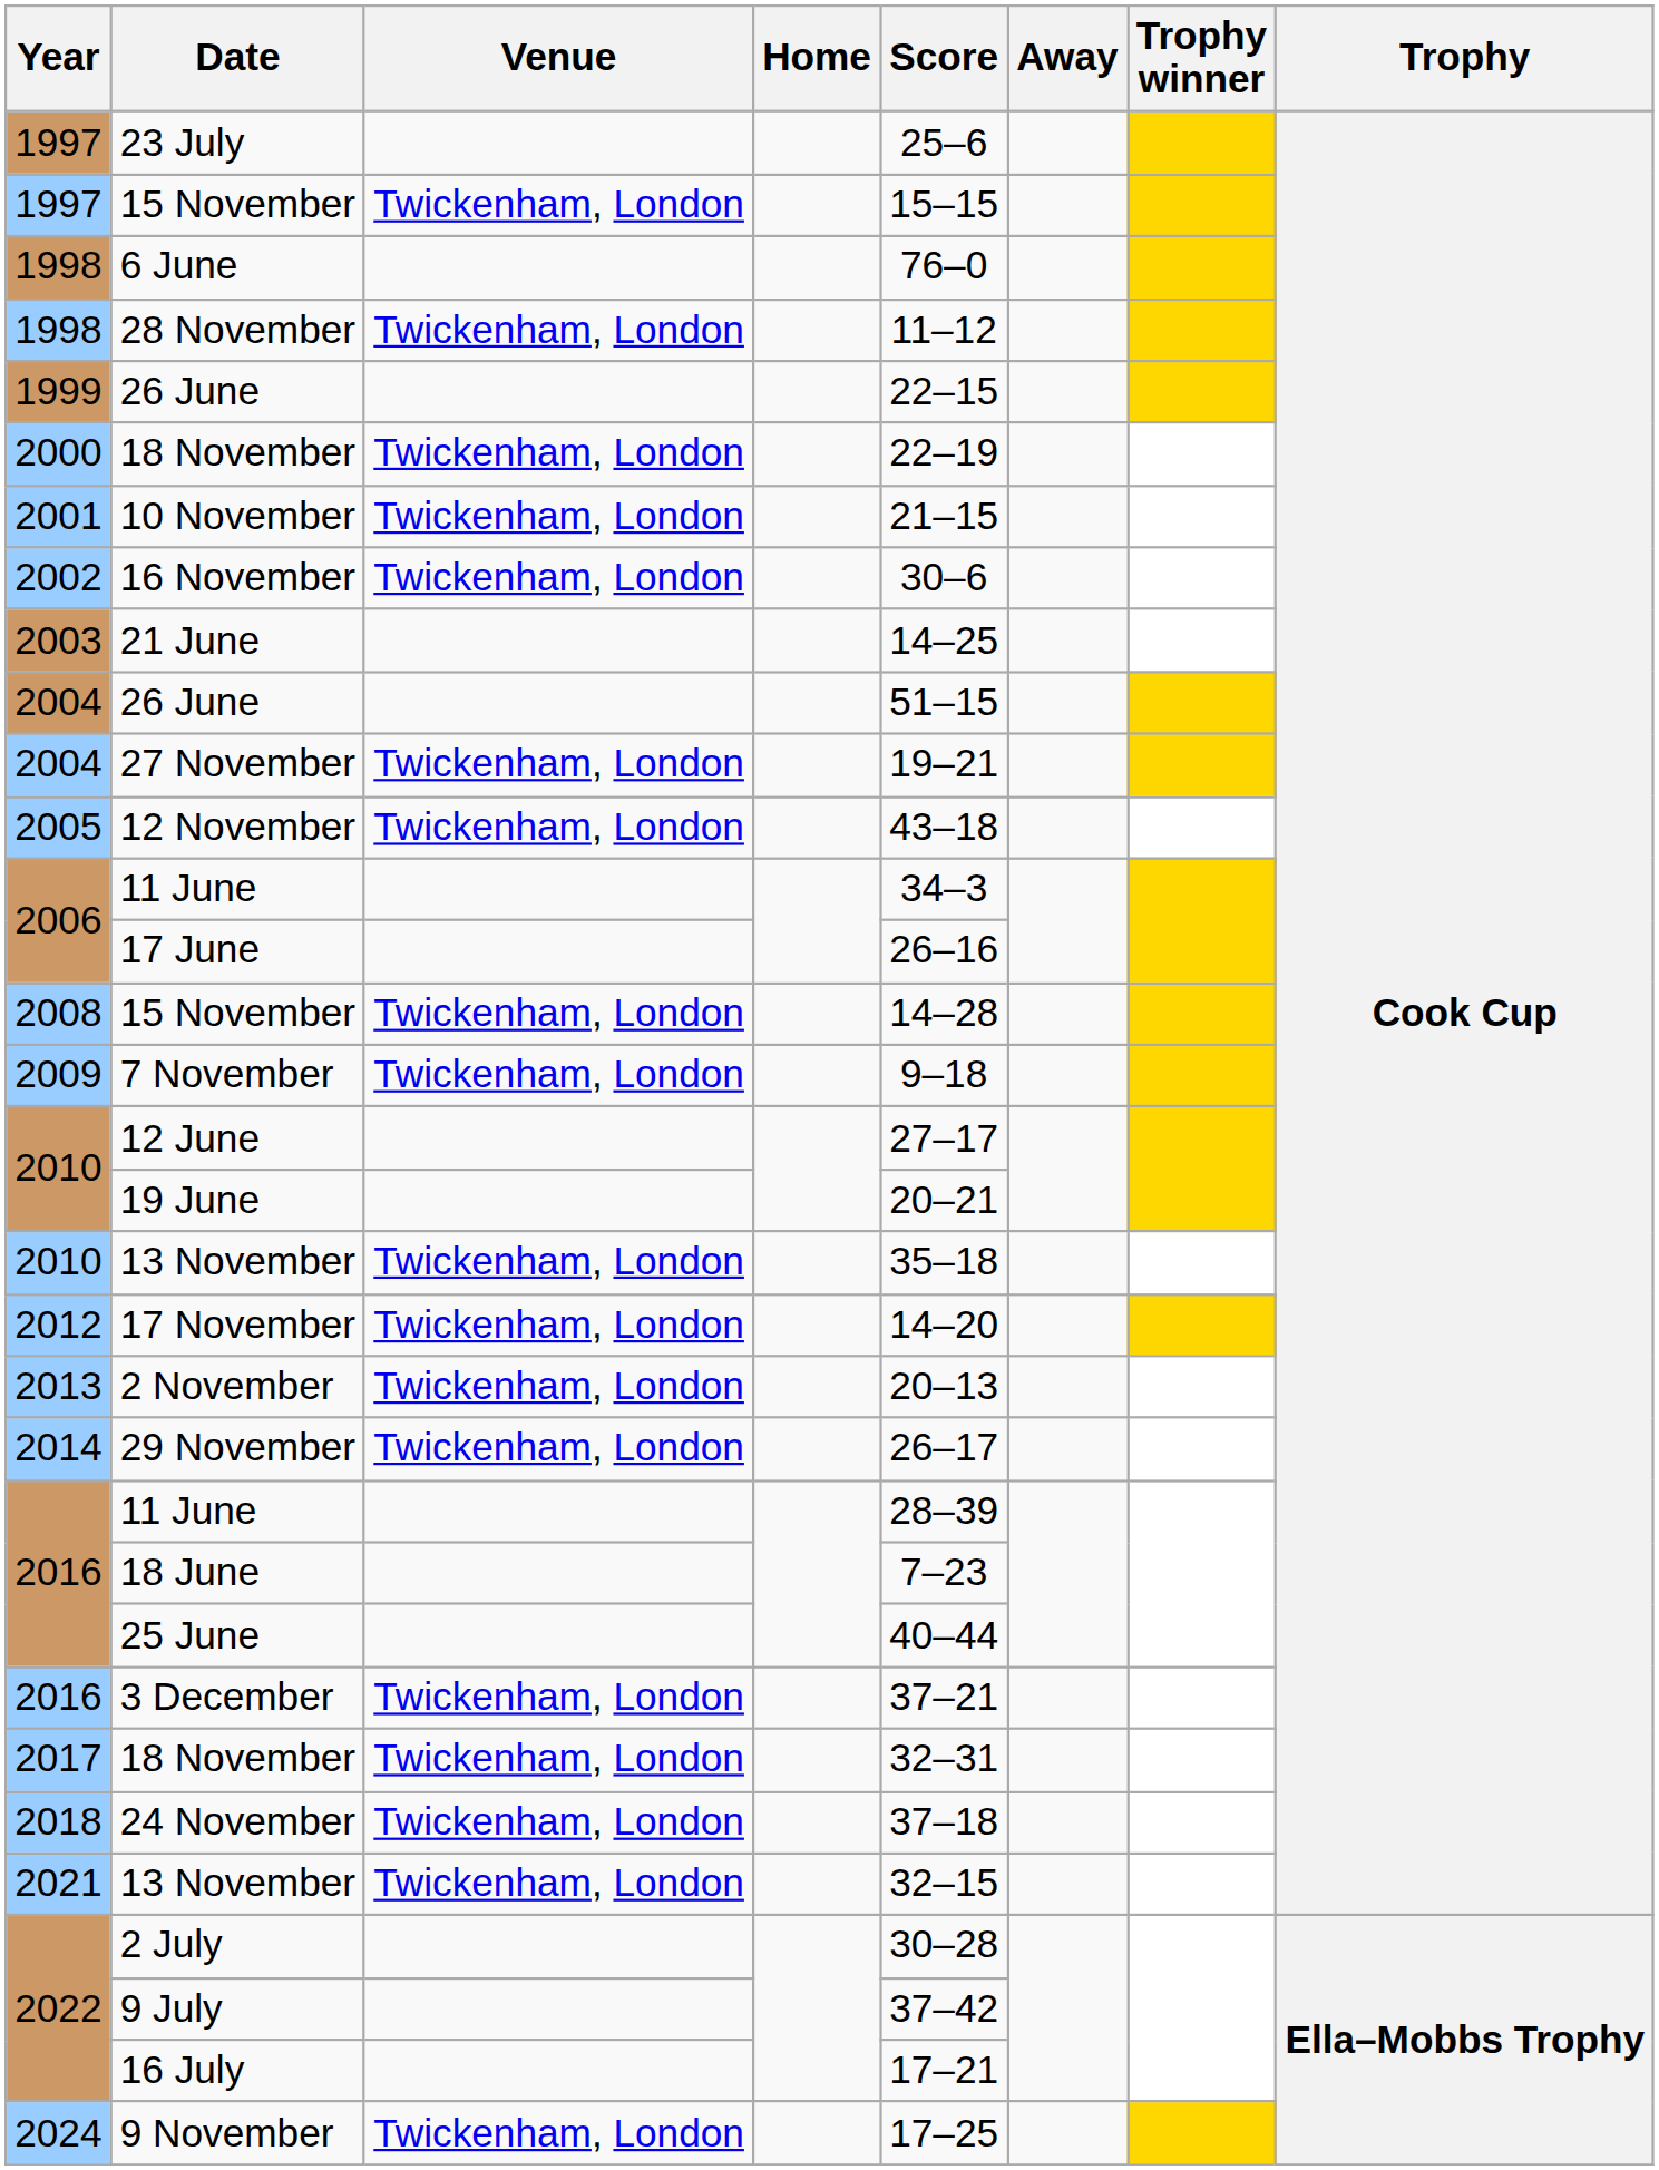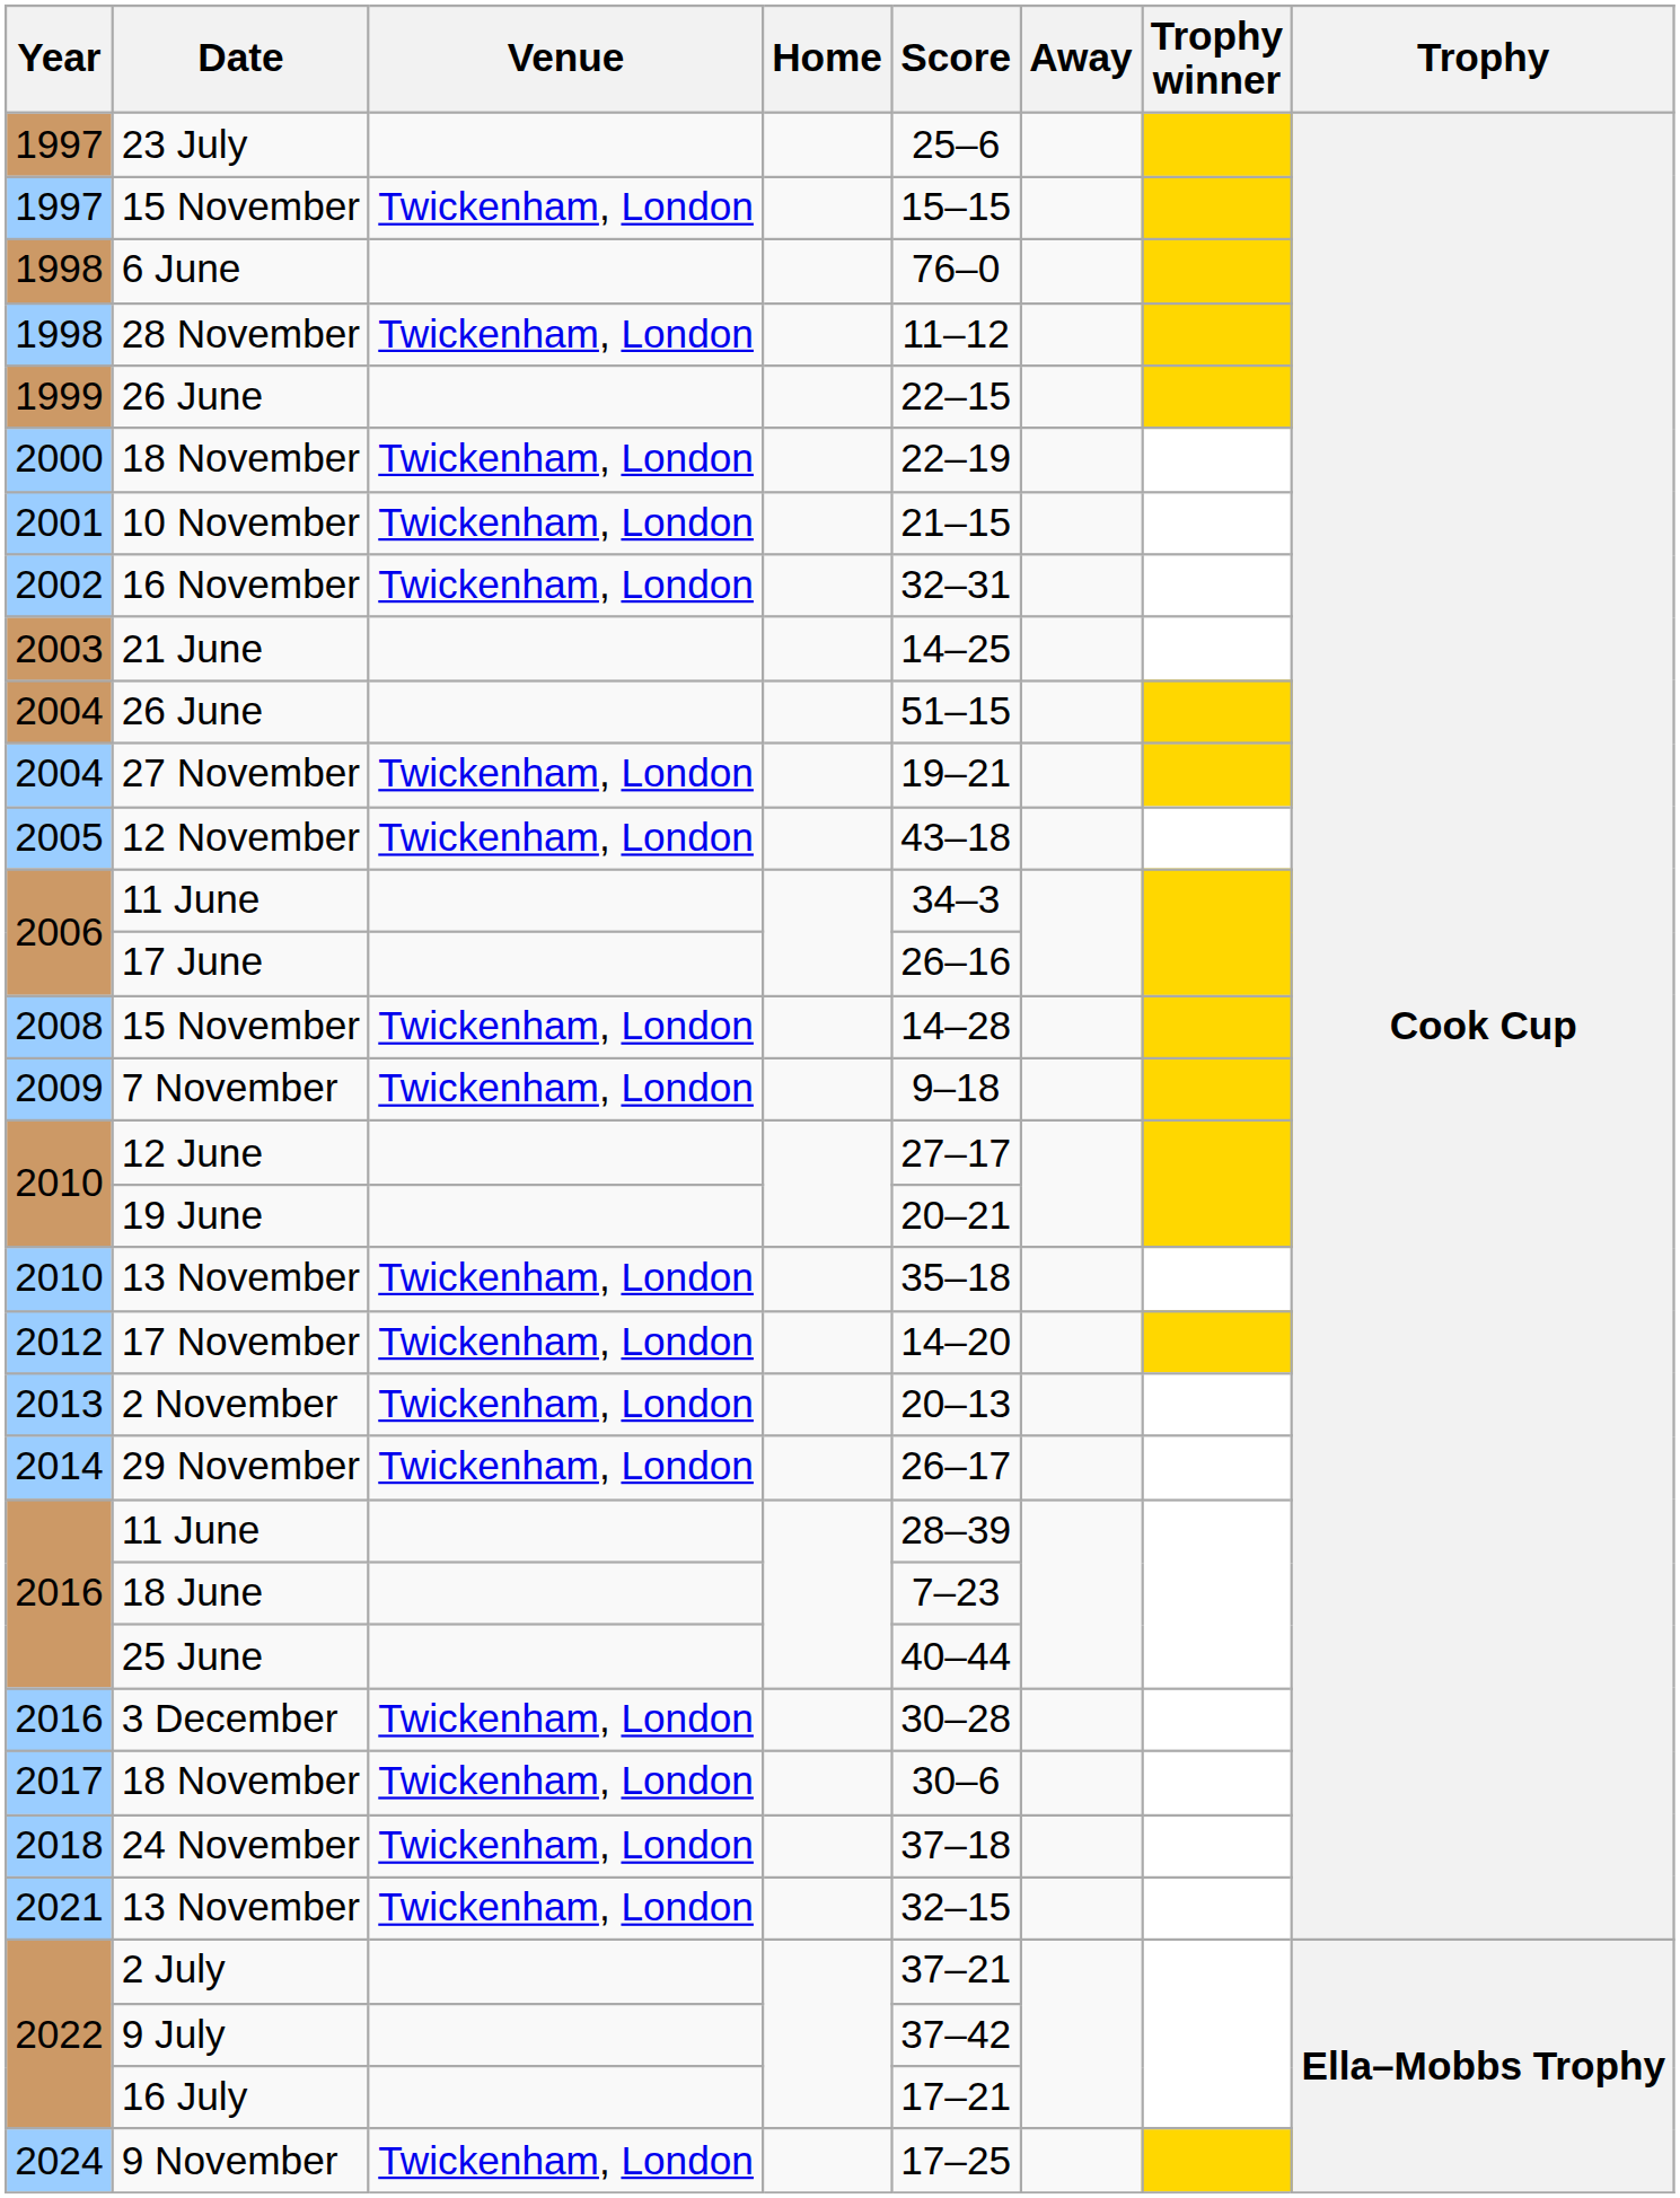 <table class="wikitable">
 <tr>
 <th>Year</th>
 <th>Date</th>
 <th>Venue</th>
 <th>Home</th>
 <th>Score</th>
 <th>Away</th>
 <th>Trophy<br>winner</th>
 <th>Trophy</th>
 </tr>
 <tr>
 <td bgcolor=#cc9966>1997</td>
 <td>23 July</td>
 <td></td>
 <td align=right></td>
 <td align=center>25–6</td>
 <td></td>
 <td bgcolor=Gold></td>
 <th rowspan=29>Cook Cup</th>
 </tr>
 <tr>
 <td bgcolor=#9acdff>1997</td>
 <td>15 November</td>
 <td> <a href='#'>Twickenham</a>, <a href='#'>London</a></td>
 <td align=right></td>
 <td align=center>15–15</td>
 <td></td>
 <td bgcolor=Gold></td>
 </tr>
 <tr>
 <td bgcolor=#cc9966>1998</td>
 <td>6 June</td>
 <td></td>
 <td align=right></td>
 <td align=center>76–0</td>
 <td></td>
 <td bgcolor=Gold></td>
 </tr>
 <tr>
 <td bgcolor=#9acdff>1998</td>
 <td>28 November</td>
 <td> <a href='#'>Twickenham</a>, <a href='#'>London</a></td>
 <td align=right></td>
 <td align=center>11–12</td>
 <td></td>
 <td bgcolor=Gold></td>
 </tr>
 <tr>
 <td bgcolor=#cc9966>1999</td>
 <td>26 June</td>
 <td></td>
 <td align=right></td>
 <td align=center>22–15</td>
 <td></td>
 <td bgcolor=Gold></td>
 </tr>
 <tr>
 <td bgcolor=#9acdff>2000</td>
 <td>18 November</td>
 <td> <a href='#'>Twickenham</a>, <a href='#'>London</a></td>
 <td align=right></td>
 <td align=center>22–19</td>
 <td></td>
 <td bgcolor=White></td>
 </tr>
 <tr>
 <td bgcolor=#9acdff>2001</td>
 <td>10 November</td>
 <td> <a href='#'>Twickenham</a>, <a href='#'>London</a></td>
 <td align=right></td>
 <td align=center>21–15</td>
 <td></td>
 <td bgcolor=White></td>
 </tr>
 <tr>
 <td bgcolor=#9acdff>2002</td>
 <td>16 November</td>
 <td> <a href='#'>Twickenham</a>, <a href='#'>London</a></td>
 <td align=right></td>
-<td align=center>30–6</td>
+<td align=center>32–31</td>
 <td></td>
 <td bgcolor=White></td>
 </tr>
 <tr>
 <td bgcolor=#cc9966>2003</td>
 <td>21 June</td>
 <td></td>
 <td align=right></td>
 <td align=center>14–25</td>
 <td></td>
 <td bgcolor=White></td>
 </tr>
 <tr>
 <td bgcolor=#cc9966>2004</td>
 <td>26 June</td>
 <td></td>
 <td align=right></td>
 <td align=center>51–15</td>
 <td></td>
 <td bgcolor=Gold></td>
 </tr>
 <tr>
 <td bgcolor=#9acdff>2004</td>
 <td>27 November</td>
 <td> <a href='#'>Twickenham</a>, <a href='#'>London</a></td>
 <td align=right></td>
 <td align=center>19–21</td>
 <td></td>
 <td bgcolor=Gold></td>
 </tr>
 <tr>
 <td bgcolor=#9acdff>2005</td>
 <td>12 November</td>
 <td> <a href='#'>Twickenham</a>, <a href='#'>London</a></td>
 <td align=right></td>
 <td align=center>43–18</td>
 <td></td>
 <td bgcolor=White></td>
 </tr>
 <tr>
 <td rowspan=2 bgcolor=#cc9966>2006</td>
 <td>11 June</td>
 <td></td>
 <td rowspan=2 align=right></td>
 <td align=center>34–3</td>
 <td rowspan=2></td>
 <td rowspan=2 bgcolor=Gold></td>
 </tr>
 <tr>
 <td>17 June</td>
 <td></td>
 <td align=center>26–16</td>
 </tr>
 <tr>
 <td bgcolor=#9acdff>2008</td>
 <td>15 November</td>
 <td> <a href='#'>Twickenham</a>, <a href='#'>London</a></td>
 <td align=right></td>
 <td align=center>14–28</td>
 <td></td>
 <td bgcolor=Gold></td>
 </tr>
 <tr>
 <td bgcolor=#9acdff>2009</td>
 <td>7 November</td>
 <td> <a href='#'>Twickenham</a>, <a href='#'>London</a></td>
 <td align=right></td>
 <td align=center>9–18</td>
 <td></td>
 <td bgcolor=Gold></td>
 </tr>
 <tr>
 <td rowspan=2 bgcolor=#cc9966>2010</td>
 <td>12 June</td>
 <td></td>
 <td rowspan=2 align=right></td>
 <td align=center>27–17</td>
 <td rowspan=2></td>
 <td rowspan=2 bgcolor=Gold></td>
 </tr>
 <tr>
 <td>19 June</td>
 <td></td>
 <td align=center>20–21</td>
 </tr>
 <tr>
 <td bgcolor=#9acdff>2010</td>
 <td>13 November</td>
 <td> <a href='#'>Twickenham</a>, <a href='#'>London</a></td>
 <td align=right></td>
 <td align=center>35–18</td>
 <td></td>
 <td bgcolor=White></td>
 </tr>
 <tr>
 <td bgcolor=#9acdff>2012</td>
 <td>17 November</td>
 <td> <a href='#'>Twickenham</a>, <a href='#'>London</a></td>
 <td align=right></td>
 <td align=center>14–20</td>
 <td></td>
 <td bgcolor=Gold></td>
 </tr>
 <tr>
 <td bgcolor=#9acdff>2013</td>
 <td>2 November</td>
 <td> <a href='#'>Twickenham</a>, <a href='#'>London</a></td>
 <td align=right></td>
 <td align=center>20–13</td>
 <td></td>
 <td bgcolor=White></td>
 </tr>
 <tr>
 <td bgcolor=#9acdff>2014</td>
 <td>29 November</td>
 <td> <a href='#'>Twickenham</a>, <a href='#'>London</a></td>
 <td align=right></td>
 <td align=center>26–17</td>
 <td></td>
 <td bgcolor=White></td>
 </tr>
 <tr>
 <td rowspan=3 bgcolor=#cc9966>2016</td>
 <td>11 June</td>
 <td></td>
 <td rowspan=3 align=right></td>
 <td align=center>28–39</td>
 <td rowspan=3></td>
 <td rowspan=3 bgcolor=White></td>
 </tr>
 <tr>
 <td>18 June</td>
 <td></td>
 <td align=center>7–23</td>
 </tr>
 <tr>
 <td>25 June</td>
 <td></td>
 <td align=center>40–44</td>
 </tr>
 <tr>
 <td bgcolor=#9acdff>2016</td>
 <td>3 December</td>
 <td> <a href='#'>Twickenham</a>, <a href='#'>London</a></td>
 <td align=right></td>
-<td align=center>37–21</td>
+<td align=center>30–28</td>
 <td></td>
 <td bgcolor=White></td>
 </tr>
 <tr>
 <td bgcolor=#9acdff>2017</td>
 <td>18 November</td>
 <td> <a href='#'>Twickenham</a>, <a href='#'>London</a></td>
 <td align=right></td>
-<td align=center>32–31</td>
+<td align=center>30–6</td>
 <td></td>
 <td bgcolor=White></td>
 </tr>
 <tr>
 <td bgcolor=#9acdff>2018</td>
 <td>24 November</td>
 <td> <a href='#'>Twickenham</a>, <a href='#'>London</a></td>
 <td align=right></td>
 <td align=center>37–18</td>
 <td></td>
 <td bgcolor=White></td>
 </tr>
 <tr>
 <td bgcolor=#9acdff>2021</td>
 <td>13 November</td>
 <td> <a href='#'>Twickenham</a>, <a href='#'>London</a></td>
 <td align=right></td>
 <td align=center>32–15</td>
 <td></td>
 <td bgcolor=White></td>
 </tr>
 <tr>
 <td rowspan=3 bgcolor=#cc9966>2022</td>
 <td>2 July</td>
 <td></td>
 <td rowspan=3 align=right></td>
-<td align=center>30–28</td>
+<td align=center>37–21</td>
 <td rowspan=3></td>
 <td rowspan=3 bgcolor=White></td>
 <th rowspan=4>Ella–Mobbs Trophy</th>
 </tr>
 <tr>
 <td>9 July</td>
 <td></td>
 <td align=center>37–42</td>
 </tr>
 <tr>
 <td>16 July</td>
 <td></td>
 <td align=center>17–21</td>
 </tr>
 <tr>
 <td bgcolor=#9acdff>2024</td>
 <td>9 November</td>
 <td> <a href='#'>Twickenham</a>, <a href='#'>London</a></td>
 <td align=right></td>
 <td align=center>17–25</td>
 <td></td>
 <td bgcolor=Gold></td>
 </tr>
 </table>
